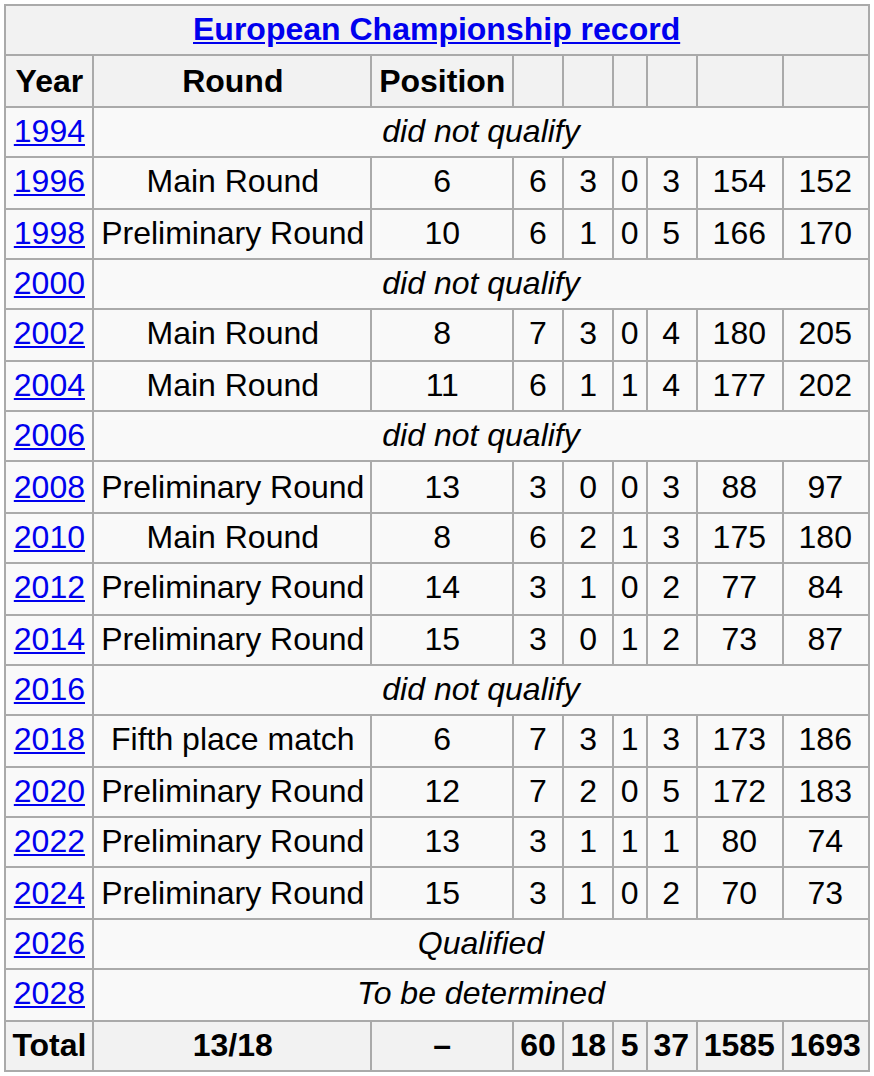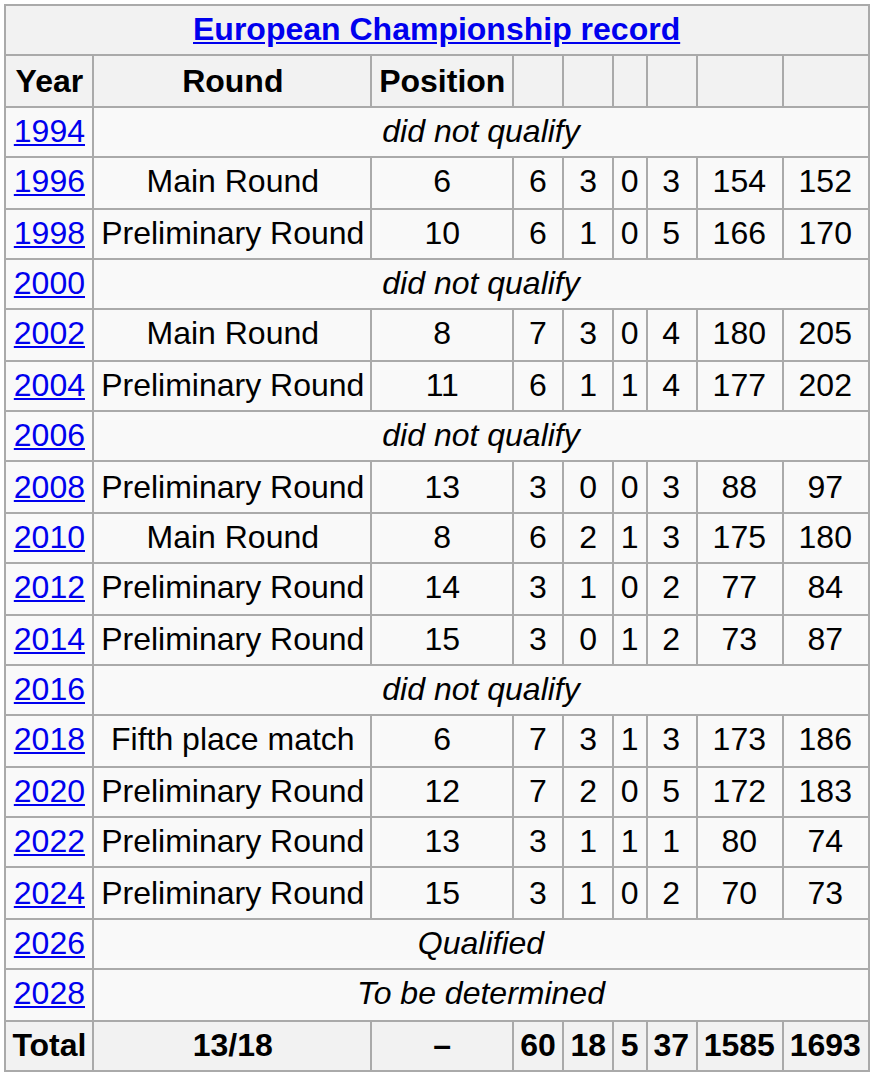 <table class="wikitable" style="text-align: center;">
 <tr>
 <th colspan=9><a href='#'>European Championship record</a></th>
 </tr>
 <tr>
 <th>Year</th>
 <th>Round</th>
 <th>Position</th>
 <th></th>
 <th></th>
 <th></th>
 <th></th>
 <th></th>
 <th></th>
 </tr>
 <tr>
 <td> <a href='#'>1994</a></td>
 <td colspan="8"><em>did not qualify</em></td>
 </tr>
 <tr>
 <td> <a href='#'>1996</a></td>
 <td>Main Round</td>
 <td>6</td>
 <td>6</td>
 <td>3</td>
 <td>0</td>
 <td>3</td>
 <td>154</td>
 <td>152</td>
 </tr>
 <tr>
 <td> <a href='#'>1998</a></td>
 <td>Preliminary Round</td>
 <td>10</td>
 <td>6</td>
 <td>1</td>
 <td>0</td>
 <td>5</td>
 <td>166</td>
 <td>170</td>
 </tr>
 <tr>
 <td> <a href='#'>2000</a></td>
 <td colspan="8"><em>did not qualify</em></td>
 </tr>
 <tr>
 <td> <a href='#'>2002</a></td>
 <td>Main Round</td>
 <td>8</td>
 <td>7</td>
 <td>3</td>
 <td>0</td>
 <td>4</td>
 <td>180</td>
 <td>205</td>
 </tr>
 <tr>
 <td> <a href='#'>2004</a></td>
-<td>Main Round</td>
+<td>Preliminary Round</td>
 <td>11</td>
 <td>6</td>
 <td>1</td>
 <td>1</td>
 <td>4</td>
 <td>177</td>
 <td>202</td>
 </tr>
 <tr>
 <td> <a href='#'>2006</a></td>
 <td colspan="8"><em>did not qualify</em></td>
 </tr>
 <tr>
 <td> <a href='#'>2008</a></td>
 <td>Preliminary Round</td>
 <td>13</td>
 <td>3</td>
 <td>0</td>
 <td>0</td>
 <td>3</td>
 <td>88</td>
 <td>97</td>
 </tr>
 <tr>
 <td> <a href='#'>2010</a></td>
 <td>Main Round</td>
 <td>8</td>
 <td>6</td>
 <td>2</td>
 <td>1</td>
 <td>3</td>
 <td>175</td>
 <td>180</td>
 </tr>
 <tr>
 <td> <a href='#'>2012</a></td>
 <td>Preliminary Round</td>
 <td>14</td>
 <td>3</td>
 <td>1</td>
 <td>0</td>
 <td>2</td>
 <td>77</td>
 <td>84</td>
 </tr>
 <tr>
 <td> <a href='#'>2014</a></td>
 <td>Preliminary Round</td>
 <td>15</td>
 <td>3</td>
 <td>0</td>
 <td>1</td>
 <td>2</td>
 <td>73</td>
 <td>87</td>
 </tr>
 <tr>
 <td> <a href='#'>2016</a></td>
 <td colspan="8"><em>did not qualify</em></td>
 </tr>
 <tr>
 <td> <a href='#'>2018</a></td>
 <td>Fifth place match</td>
 <td>6</td>
 <td>7</td>
 <td>3</td>
 <td>1</td>
 <td>3</td>
 <td>173</td>
 <td>186</td>
 </tr>
 <tr>
 <td> <a href='#'>2020</a></td>
 <td>Preliminary Round</td>
 <td>12</td>
 <td>7</td>
 <td>2</td>
 <td>0</td>
 <td>5</td>
 <td>172</td>
 <td>183</td>
 </tr>
 <tr>
 <td> <a href='#'>2022</a></td>
 <td>Preliminary Round</td>
 <td>13</td>
 <td>3</td>
 <td>1</td>
 <td>1</td>
 <td>1</td>
 <td>80</td>
 <td>74</td>
 </tr>
 <tr>
 <td> <a href='#'>2024</a></td>
 <td>Preliminary Round</td>
 <td>15</td>
 <td>3</td>
 <td>1</td>
 <td>0</td>
 <td>2</td>
 <td>70</td>
 <td>73</td>
 </tr>
 <tr>
 <td> <a href='#'>2026</a></td>
 <td colspan="8"><em>Qualified</em></td>
 </tr>
 <tr>
 <td> <a href='#'>2028</a></td>
 <td colspan="8"><em>To be determined</em></td>
 </tr>
 <tr>
 <th>Total</th>
 <th>13/18</th>
 <th>–</th>
 <th>60</th>
 <th>18</th>
 <th>5</th>
 <th>37</th>
 <th>1585</th>
 <th>1693</th>
 </tr>
 </table>
